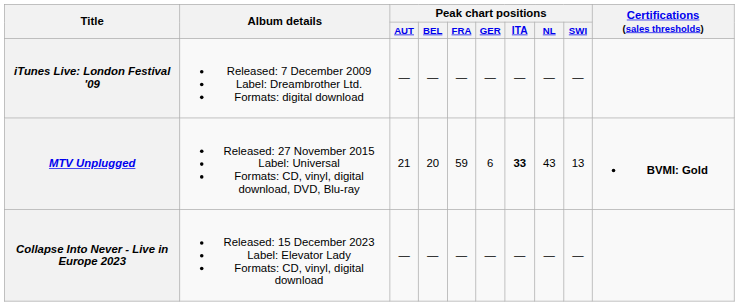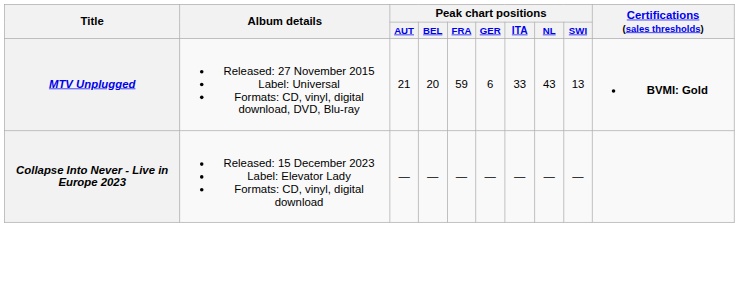 <table class="wikitable plainrowheaders" style="text-align:center;">
 <tr>
 <th scope="col" rowspan="2" style="width:15em;">Title</th>
 <th scope="col" rowspan="2" style="width:18em;">Album details</th>
 <th scope="col" colspan="7">Peak chart positions</th>
 <th scope="col" rowspan="2" style="width:12em;"><a href='#'>Certifications</a><br><small>(<a href='#'>sales thresholds</a>)</small></th>
 </tr>
 <tr>
 <th scope="col" style="width:2.5em;font-size:85%;"><a href='#'>AUT</a><br></th>
 <th scope="col" style="width:2.5em;font-size:85%;"><a href='#'>BEL</a><br></th>
 <th scope="col" style="width:2.5em;font-size:85%;"><a href='#'>FRA</a><br></th>
 <th scope="col" style="width:2.5em;font-size:85%;"><a href='#'>GER</a><br></th>
 <th scope="col" style="width:2.5em;font-size:90%;"><a href='#'>ITA</a><br></th>
 <th scope="col" style="width:2.5em;font-size:85%;"><a href='#'>NL</a><br></th>
 <th scope="col" style="width:2.5em;font-size:85%;"><a href='#'>SWI</a><br></th>
 </tr>
 <tr>
-<th scope="row"><em>iTunes Live: London Festival '09</em></th>
-<td><br><ul><li>Released: 7 December 2009</li><li>Label: Dreambrother Ltd.</li><li>Formats: digital download</li></ul></td>
-<td>—</td>
-<td>—</td>
-<td>—</td>
-<td>—</td>
-<td>—</td>
-<td>—</td>
-<td>—</td>
-<td></td>
-</tr>
-<tr>
 <th scope="row"><em><a href='#'>MTV Unplugged</a></em></th>
 <td><br><ul><li>Released: 27 November 2015</li><li>Label: Universal</li><li>Formats: CD, vinyl, digital download, DVD, Blu-ray</li></ul></td>
 <td>21</td>
 <td>20</td>
 <td>59</td>
 <td>6</td>
-<td><strong>33</strong></td>
+<td>33</td>
 <td>43</td>
 <td>13</td>
 <td><strong><br><ul><li>BVMI: Gold</li></ul></strong></td>
 </tr>
 <tr>
 <th scope="row"><em>Collapse Into Never - Live in Europe 2023</em></th>
 <td><br><ul><li>Released: 15 December 2023</li><li>Label: Elevator Lady</li><li>Formats: CD, vinyl, digital download</li></ul></td>
 <td>—</td>
 <td>—</td>
 <td>—</td>
 <td>—</td>
 <td>—</td>
 <td>—</td>
 <td>—</td>
 <td></td>
 </tr>
 </table>
